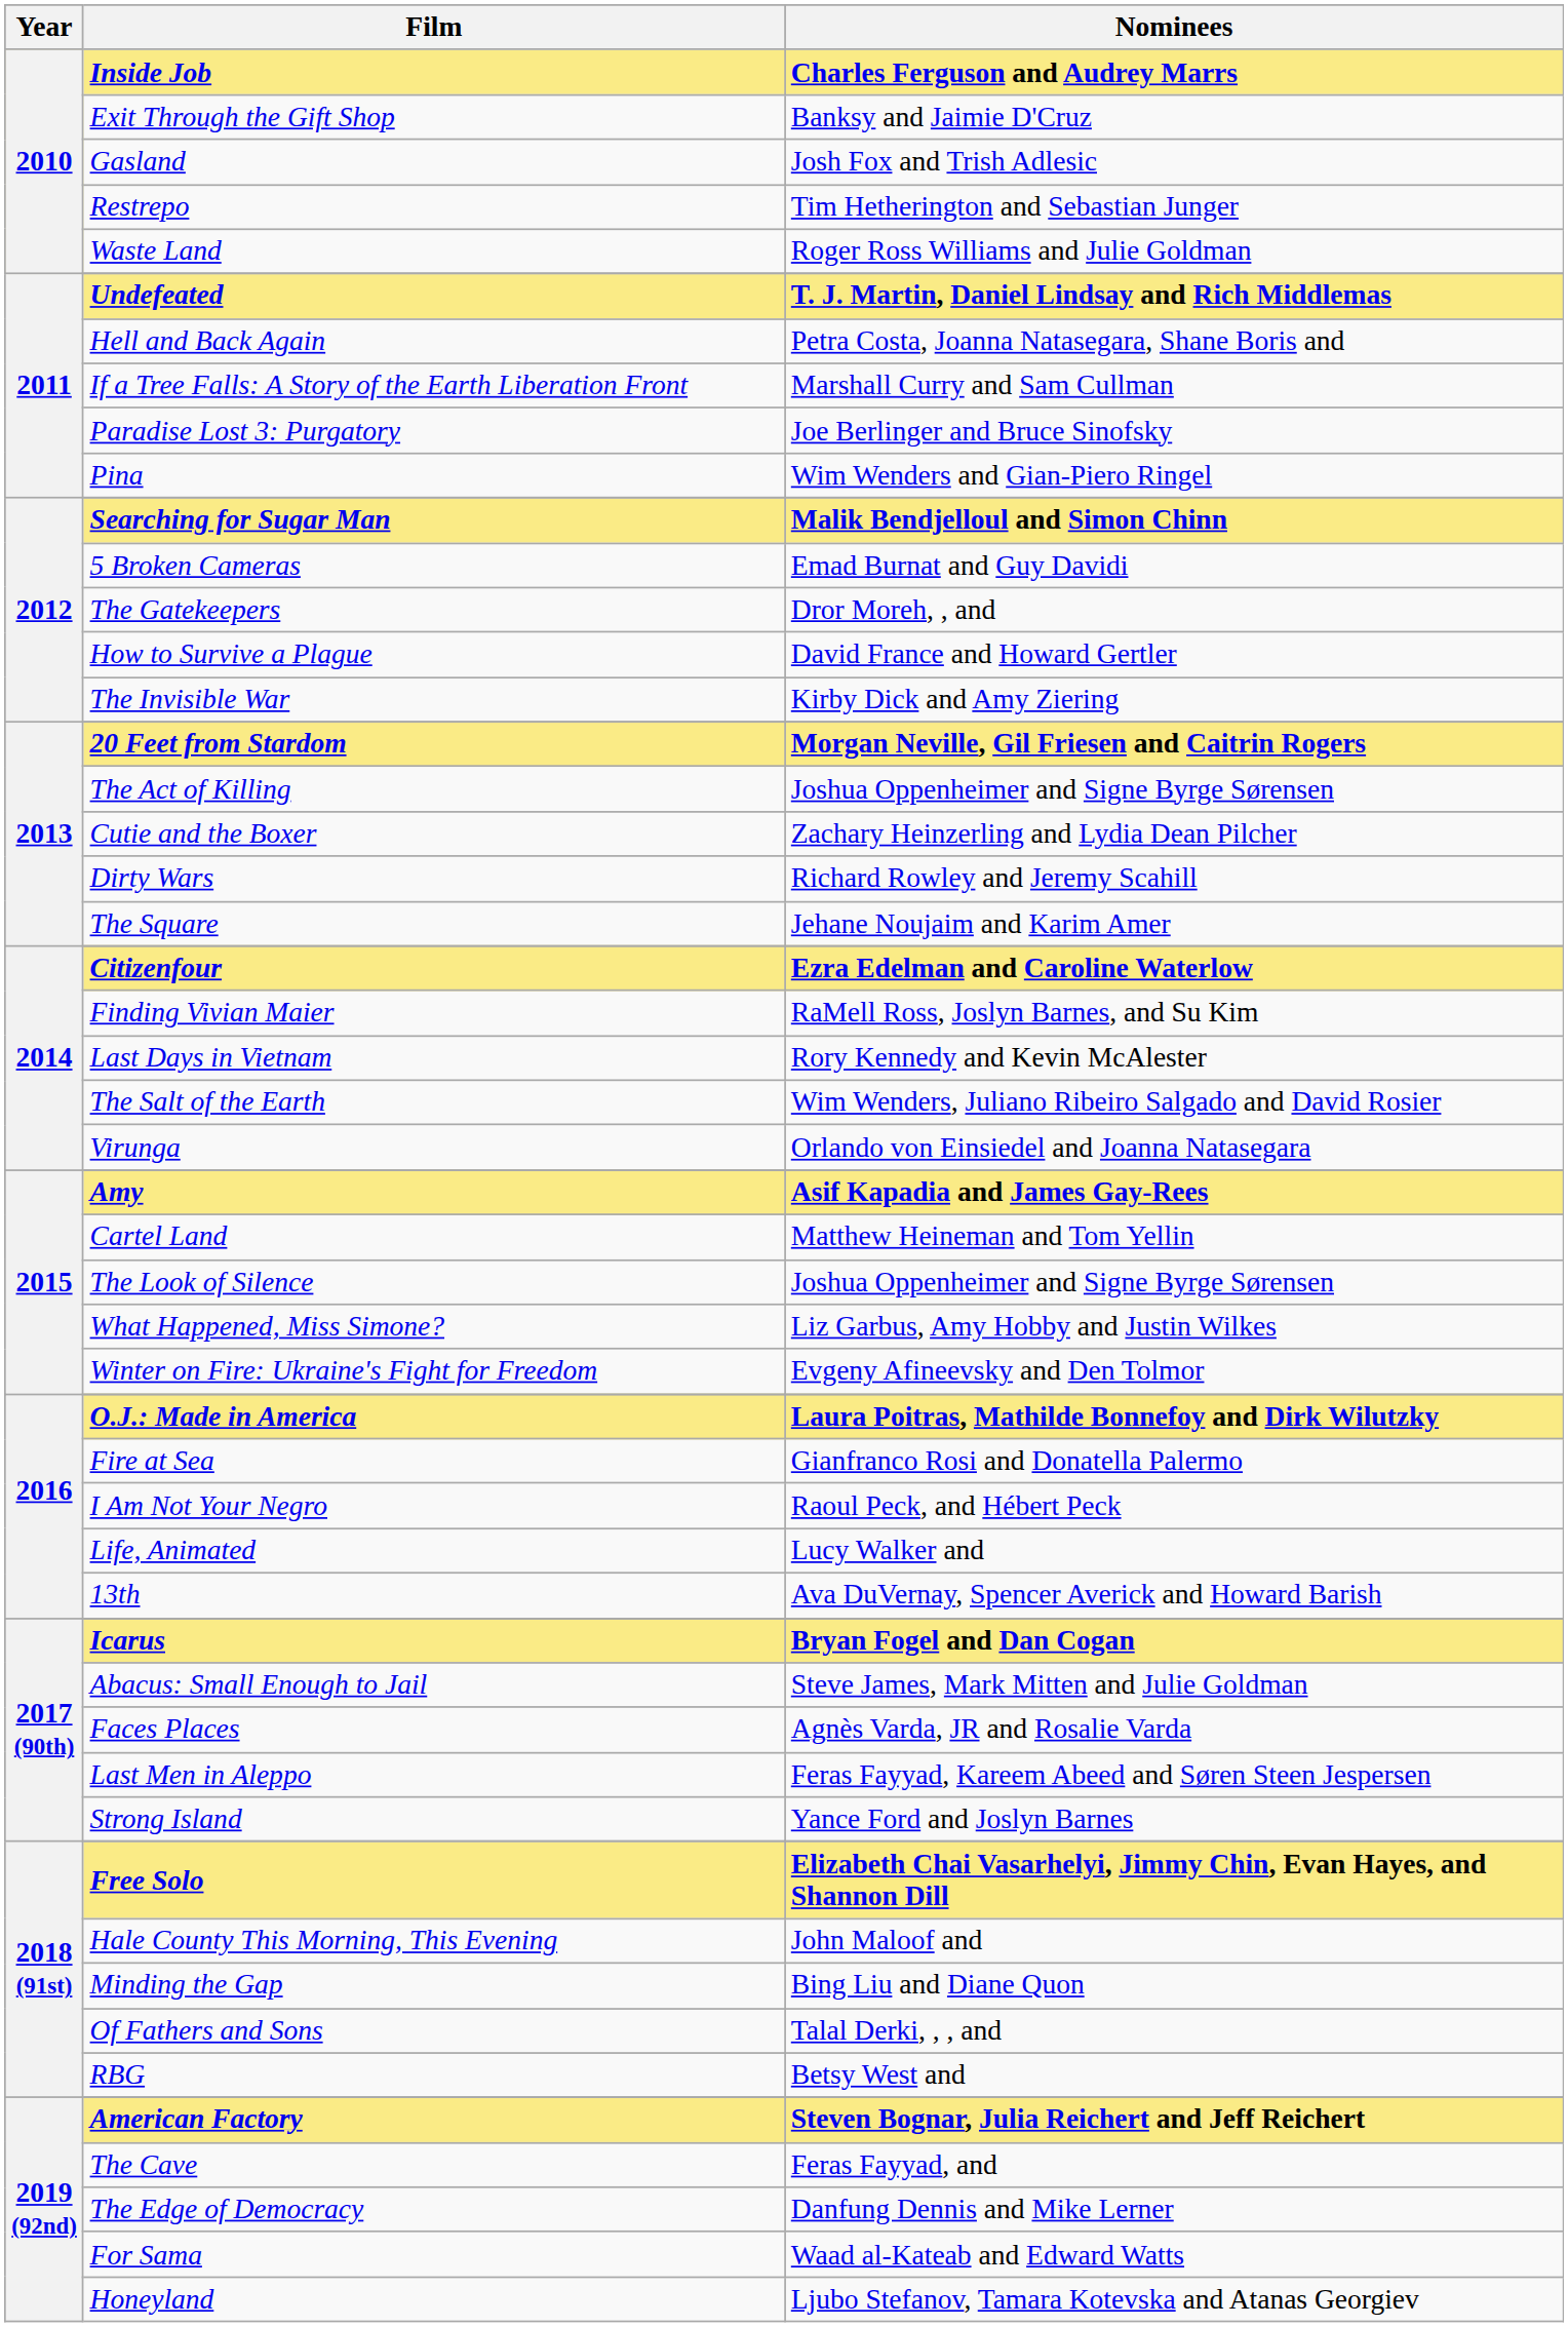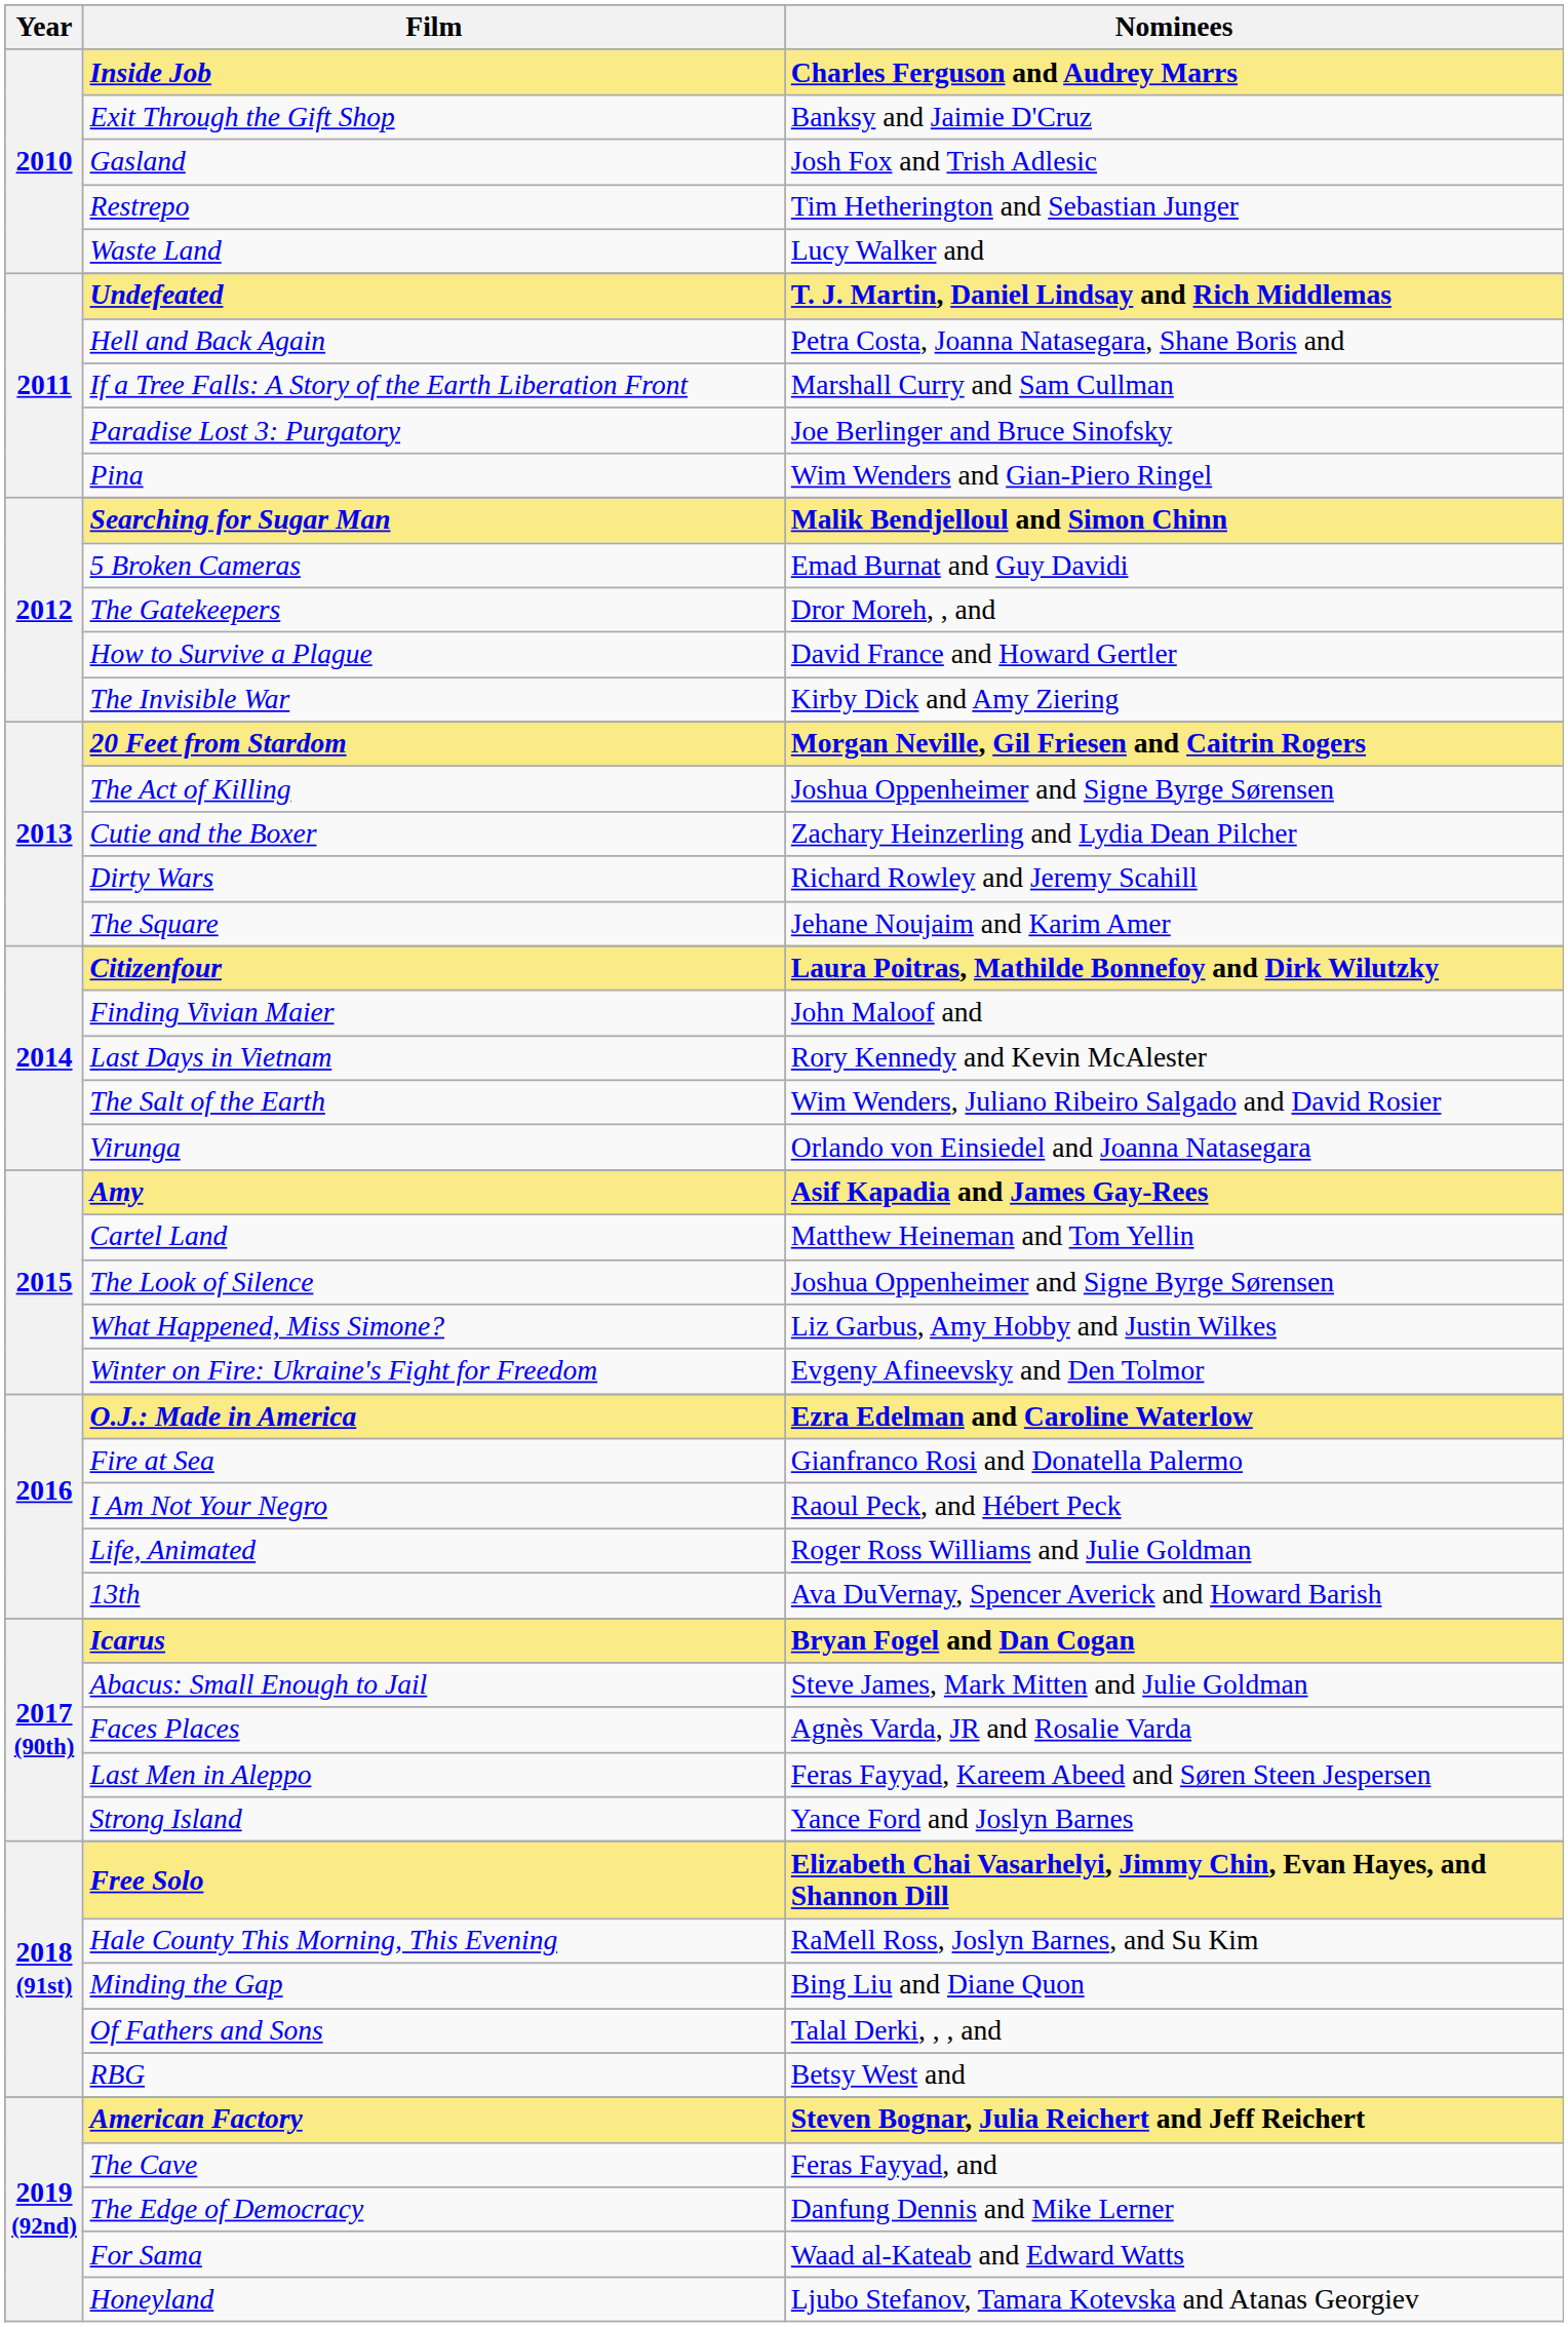 <table class="wikitable" style="width:100%">
 <tr bgcolor="#bebebe">
 <th width="5%">Year</th>
 <th width="45%">Film</th>
 <th width="50%">Nominees</th>
 </tr>
 <tr style="background:#FAEB86">
 <th rowspan="5"><a href='#'>2010</a><br></th>
 <td><strong><em><a href='#'>Inside Job</a></em></strong></td>
 <td><strong><a href='#'>Charles Ferguson</a> and <a href='#'>Audrey Marrs</a></strong></td>
 </tr>
 <tr>
 <td><em><a href='#'>Exit Through the Gift Shop</a></em></td>
 <td><a href='#'>Banksy</a> and <a href='#'>Jaimie D'Cruz</a></td>
 </tr>
 <tr>
 <td><em><a href='#'>Gasland</a></em></td>
 <td><a href='#'>Josh Fox</a> and <a href='#'>Trish Adlesic</a></td>
 </tr>
 <tr>
 <td><em><a href='#'>Restrepo</a></em></td>
 <td><a href='#'>Tim Hetherington</a> and <a href='#'>Sebastian Junger</a></td>
 </tr>
 <tr>
 <td><em><a href='#'>Waste Land</a></em></td>
-<td><a href='#'>Roger Ross Williams</a> and <a href='#'>Julie Goldman</a></td>
+<td><a href='#'>Lucy Walker</a> and </td>
 </tr>
 <tr>
 <th rowspan="6" style="text-align:center"><a href='#'>2011</a><br></th>
 </tr>
 <tr style="background:#FAEB86">
 <td><strong><em><a href='#'>Undefeated</a></em></strong></td>
 <td><strong><a href='#'>T. J. Martin</a>, <a href='#'>Daniel Lindsay</a> and <a href='#'>Rich Middlemas</a></strong></td>
 </tr>
 <tr>
 <td><em><a href='#'>Hell and Back Again</a></em></td>
 <td><a href='#'>Petra Costa</a>, <a href='#'>Joanna Natasegara</a>, <a href='#'>Shane Boris</a> and </td>
 </tr>
 <tr>
 <td><em><a href='#'>If a Tree Falls: A Story of the Earth Liberation Front</a></em></td>
 <td><a href='#'>Marshall Curry</a> and <a href='#'>Sam Cullman</a></td>
 </tr>
 <tr>
 <td><em><a href='#'>Paradise Lost 3: Purgatory</a></em></td>
 <td><a href='#'>Joe Berlinger and Bruce Sinofsky</a></td>
 </tr>
 <tr>
 <td><em><a href='#'>Pina</a></em></td>
 <td><a href='#'>Wim Wenders</a> and <a href='#'>Gian-Piero Ringel</a></td>
 </tr>
 <tr>
 <th rowspan="6" style="text-align:center"><a href='#'>2012</a><br></th>
 </tr>
 <tr style="background:#FAEB86">
 <td><strong><em><a href='#'>Searching for Sugar Man</a></em></strong></td>
 <td><strong><a href='#'>Malik Bendjelloul</a> and <a href='#'>Simon Chinn</a></strong></td>
 </tr>
 <tr>
 <td><em><a href='#'>5 Broken Cameras</a></em></td>
 <td><a href='#'>Emad Burnat</a> and <a href='#'>Guy Davidi</a></td>
 </tr>
 <tr>
 <td><em><a href='#'>The Gatekeepers</a></em></td>
 <td><a href='#'>Dror Moreh</a>, , and </td>
 </tr>
 <tr>
 <td><em><a href='#'>How to Survive a Plague</a></em></td>
 <td><a href='#'>David France</a> and <a href='#'>Howard Gertler</a></td>
 </tr>
 <tr>
 <td><em><a href='#'>The Invisible War</a></em></td>
 <td><a href='#'>Kirby Dick</a> and <a href='#'>Amy Ziering</a></td>
 </tr>
 <tr>
 <th rowspan="6" style="text-align:center"><a href='#'>2013</a><br></th>
 </tr>
 <tr style="background:#FAEB86">
 <td><strong><em><a href='#'>20 Feet from Stardom</a></em></strong></td>
 <td><strong><a href='#'>Morgan Neville</a>, <a href='#'>Gil Friesen</a> and <a href='#'>Caitrin Rogers</a></strong></td>
 </tr>
 <tr>
 <td><em><a href='#'>The Act of Killing</a></em></td>
 <td><a href='#'>Joshua Oppenheimer</a> and <a href='#'>Signe Byrge Sørensen</a></td>
 </tr>
 <tr>
 <td><em><a href='#'>Cutie and the Boxer</a></em></td>
 <td><a href='#'>Zachary Heinzerling</a> and <a href='#'>Lydia Dean Pilcher</a></td>
 </tr>
 <tr>
 <td><em><a href='#'>Dirty Wars</a></em></td>
 <td><a href='#'>Richard Rowley</a> and <a href='#'>Jeremy Scahill</a></td>
 </tr>
 <tr>
 <td><em><a href='#'>The Square</a></em></td>
 <td><a href='#'>Jehane Noujaim</a> and <a href='#'>Karim Amer</a></td>
 </tr>
 <tr>
 <th rowspan="6" style="text-align:center"><a href='#'>2014</a><br></th>
 </tr>
 <tr style="background:#FAEB86">
 <td><strong><em><a href='#'>Citizenfour</a></em></strong></td>
-<td><strong><a href='#'>Ezra Edelman</a> and <a href='#'>Caroline Waterlow</a></strong></td>
+<td><strong><a href='#'>Laura Poitras</a>, <a href='#'>Mathilde Bonnefoy</a> and <a href='#'>Dirk Wilutzky</a></strong></td>
 </tr>
 <tr>
 <td><em><a href='#'>Finding Vivian Maier</a></em></td>
-<td><a href='#'>RaMell Ross</a>, <a href='#'>Joslyn Barnes</a>, and Su Kim</td>
+<td><a href='#'>John Maloof</a> and </td>
 </tr>
 <tr>
 <td><em><a href='#'>Last Days in Vietnam</a></em></td>
 <td><a href='#'>Rory Kennedy</a> and Kevin McAlester</td>
 </tr>
 <tr>
 <td><em><a href='#'>The Salt of the Earth</a></em></td>
 <td><a href='#'>Wim Wenders</a>, <a href='#'>Juliano Ribeiro Salgado</a> and <a href='#'>David Rosier</a></td>
 </tr>
 <tr>
 <td><em><a href='#'>Virunga</a></em></td>
 <td><a href='#'>Orlando von Einsiedel</a> and <a href='#'>Joanna Natasegara</a></td>
 </tr>
 <tr>
 <th rowspan="6" style="text-align:center"><a href='#'>2015</a><br></th>
 </tr>
 <tr style="background:#FAEB86">
 <td><strong><em><a href='#'>Amy</a></em></strong></td>
 <td><strong><a href='#'>Asif Kapadia</a> and <a href='#'>James Gay-Rees</a></strong></td>
 </tr>
 <tr>
 <td><em><a href='#'>Cartel Land</a></em></td>
 <td><a href='#'>Matthew Heineman</a> and <a href='#'>Tom Yellin</a></td>
 </tr>
 <tr>
 <td><em><a href='#'>The Look of Silence</a></em></td>
 <td><a href='#'>Joshua Oppenheimer</a> and <a href='#'>Signe Byrge Sørensen</a></td>
 </tr>
 <tr>
 <td><em><a href='#'>What Happened, Miss Simone?</a></em></td>
 <td><a href='#'>Liz Garbus</a>, <a href='#'>Amy Hobby</a> and <a href='#'>Justin Wilkes</a></td>
 </tr>
 <tr>
 <td><em><a href='#'>Winter on Fire: Ukraine's Fight for Freedom</a></em></td>
 <td><a href='#'>Evgeny Afineevsky</a> and <a href='#'>Den Tolmor</a></td>
 </tr>
 <tr>
 <th rowspan="6" style="text-align:center"><a href='#'>2016</a><br> <br></th>
 </tr>
 <tr style="background:#FAEB86">
 <td><strong><em><a href='#'>O.J.: Made in America</a></em></strong></td>
-<td><strong><a href='#'>Laura Poitras</a>, <a href='#'>Mathilde Bonnefoy</a> and <a href='#'>Dirk Wilutzky</a></strong></td>
+<td><strong><a href='#'>Ezra Edelman</a> and <a href='#'>Caroline Waterlow</a></strong></td>
 </tr>
 <tr>
 <td><em><a href='#'>Fire at Sea</a></em></td>
 <td><a href='#'>Gianfranco Rosi</a> and <a href='#'>Donatella Palermo</a></td>
 </tr>
 <tr>
 <td><em><a href='#'>I Am Not Your Negro</a></em></td>
 <td><a href='#'>Raoul Peck</a>,  and <a href='#'>Hébert Peck</a></td>
 </tr>
 <tr>
 <td><em><a href='#'>Life, Animated</a></em></td>
-<td><a href='#'>Lucy Walker</a> and </td>
+<td><a href='#'>Roger Ross Williams</a> and <a href='#'>Julie Goldman</a></td>
 </tr>
 <tr>
 <td><em><a href='#'>13th</a></em></td>
 <td><a href='#'>Ava DuVernay</a>, <a href='#'>Spencer Averick</a> and <a href='#'>Howard Barish</a></td>
 </tr>
 <tr>
 <th rowspan="6" style="text-align:center"><a href='#'>2017</a><br><small><a href='#'>(90th)</a></small> <br></th>
 </tr>
 <tr style="background:#FAEB86">
 <td><strong><em><a href='#'>Icarus</a></em></strong></td>
 <td><strong><a href='#'>Bryan Fogel</a> and <a href='#'>Dan Cogan</a></strong></td>
 </tr>
 <tr>
 <td><em><a href='#'>Abacus: Small Enough to Jail</a></em></td>
 <td><a href='#'>Steve James</a>, <a href='#'>Mark Mitten</a> and <a href='#'>Julie Goldman</a></td>
 </tr>
 <tr>
 <td><em><a href='#'>Faces Places</a></em></td>
 <td><a href='#'>Agnès Varda</a>, <a href='#'>JR</a> and <a href='#'>Rosalie Varda</a></td>
 </tr>
 <tr>
 <td><em><a href='#'>Last Men in Aleppo</a></em></td>
 <td><a href='#'>Feras Fayyad</a>, <a href='#'>Kareem Abeed</a> and <a href='#'>Søren Steen Jespersen</a></td>
 </tr>
 <tr>
 <td><em><a href='#'>Strong Island</a></em></td>
 <td><a href='#'>Yance Ford</a> and <a href='#'>Joslyn Barnes</a></td>
 </tr>
 <tr>
 <th rowspan="6" style="text-align:center"><a href='#'>2018</a><br><small><a href='#'>(91st)</a></small></th>
 </tr>
 <tr style="background:#FAEB86">
 <td><strong><em><a href='#'>Free Solo</a></em></strong></td>
 <td><strong><a href='#'>Elizabeth Chai Vasarhelyi</a>, <a href='#'>Jimmy Chin</a>, Evan Hayes, and <a href='#'>Shannon Dill</a></strong></td>
 </tr>
 <tr>
 <td><em><a href='#'>Hale County This Morning, This Evening</a></em></td>
-<td><a href='#'>John Maloof</a> and </td>
+<td><a href='#'>RaMell Ross</a>, <a href='#'>Joslyn Barnes</a>, and Su Kim</td>
 </tr>
 <tr>
 <td><em><a href='#'>Minding the Gap</a></em></td>
 <td><a href='#'>Bing Liu</a> and <a href='#'>Diane Quon</a></td>
 </tr>
 <tr>
 <td><em><a href='#'>Of Fathers and Sons</a></em></td>
 <td><a href='#'>Talal Derki</a>, , , and </td>
 </tr>
 <tr>
 <td><em><a href='#'>RBG</a></em></td>
 <td><a href='#'>Betsy West</a> and </td>
 </tr>
 <tr>
 <th rowspan="6" style="text-align:center"><a href='#'>2019</a><br><small><a href='#'>(92nd)</a></small></th>
 </tr>
 <tr style="background:#FAEB86">
 <td><strong><em><a href='#'>American Factory</a></em></strong></td>
 <td><strong><a href='#'>Steven Bognar</a>, <a href='#'>Julia Reichert</a> and Jeff Reichert</strong></td>
 </tr>
 <tr>
 <td><em><a href='#'>The Cave</a></em></td>
 <td><a href='#'>Feras Fayyad</a>,  and </td>
 </tr>
 <tr>
 <td><em><a href='#'>The Edge of Democracy</a></em></td>
 <td><a href='#'>Danfung Dennis</a> and <a href='#'>Mike Lerner</a></td>
 </tr>
 <tr>
 <td><em><a href='#'>For Sama</a></em></td>
 <td><a href='#'>Waad al-Kateab</a> and <a href='#'>Edward Watts</a></td>
 </tr>
 <tr>
 <td><em><a href='#'>Honeyland</a></em></td>
 <td><a href='#'>Ljubo Stefanov</a>, <a href='#'>Tamara Kotevska</a> and Atanas Georgiev</td>
 </tr>
 </table>
